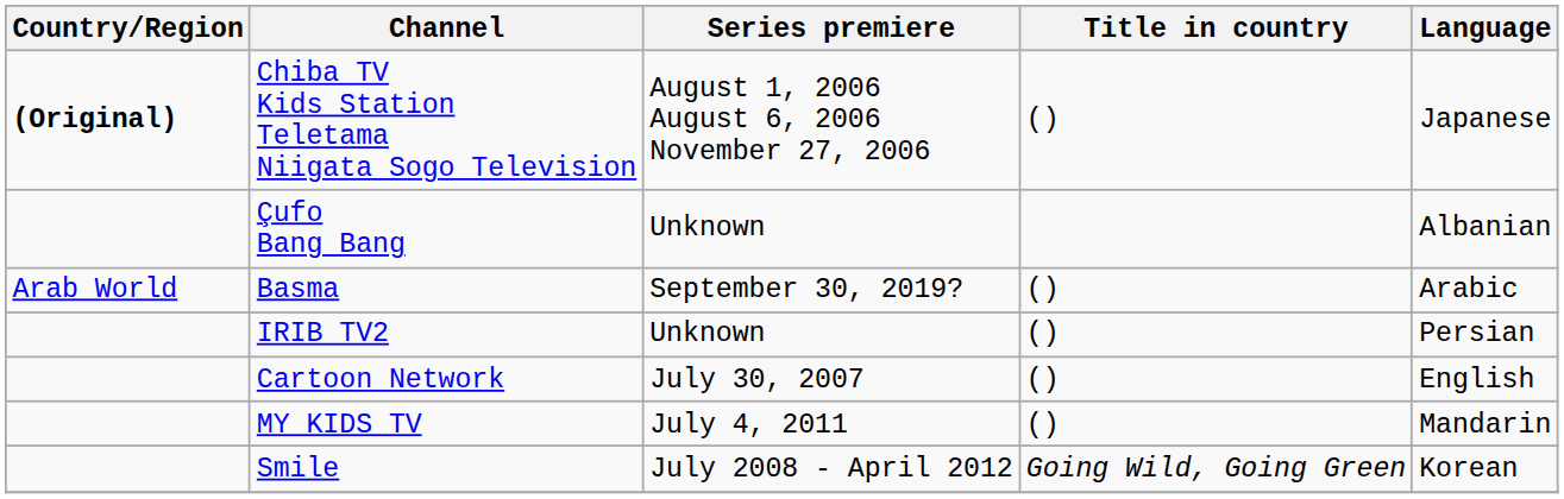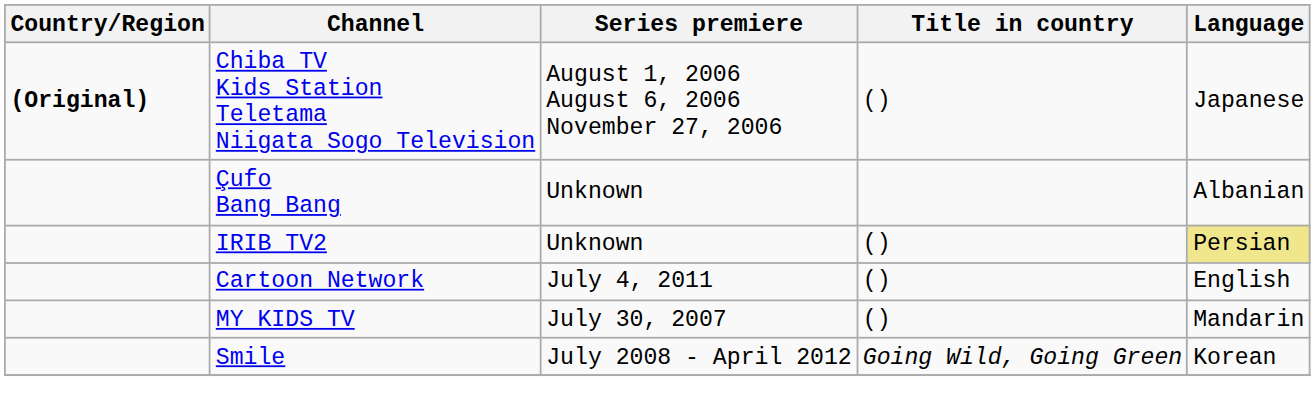 <table class="wikitable">
 <tr>
 <th>Country/Region</th>
 <th>Channel</th>
 <th>Series premiere</th>
 <th>Title in country</th>
 <th>Language</th>
 </tr>
 <tr>
 <td><strong> (Original)</strong></td>
 <td><a href='#'>Chiba TV</a><br><a href='#'>Kids Station</a><br><a href='#'>Teletama</a><br><a href='#'>Niigata Sogo Television</a></td>
 <td>August 1, 2006<br>August 6, 2006 <br>November 27, 2006</td>
 <td> ()</td>
 <td>Japanese</td>
 </tr>
 <tr>
 <td></td>
 <td><a href='#'>Çufo</a><br><a href='#'>Bang Bang</a></td>
 <td>Unknown</td>
 <td></td>
 <td>Albanian</td>
 </tr>
 <tr>
-<td> <a href='#'>Arab World</a></td>
-<td><a href='#'>Basma</a></td>
-<td>September 30, 2019?</td>
-<td> ()</td>
-<td>Arabic</td>
-</tr>
-<tr>
 <td></td>
 <td><a href='#'>IRIB TV2</a></td>
 <td>Unknown</td>
 <td> ()</td>
-<td>Persian</td>
+<td style="background: khaki;">Persian</td>
 </tr>
 <tr>
 <td></td>
 <td><a href='#'>Cartoon Network</a></td>
-<td>July 30, 2007</td>
+<td>July 4, 2011</td>
 <td> ()</td>
 <td>English</td>
 </tr>
 <tr>
 <td></td>
 <td><a href='#'>MY KIDS TV</a></td>
-<td>July 4, 2011</td>
+<td>July 30, 2007</td>
 <td> ()</td>
 <td>Mandarin</td>
 </tr>
 <tr>
 <td></td>
 <td><a href='#'>Smile</a></td>
 <td>July 2008 - April 2012</td>
 <td><em>Going Wild, Going Green</em></td>
 <td>Korean</td>
 </tr>
 <tr>
 </tr>
 </table>
